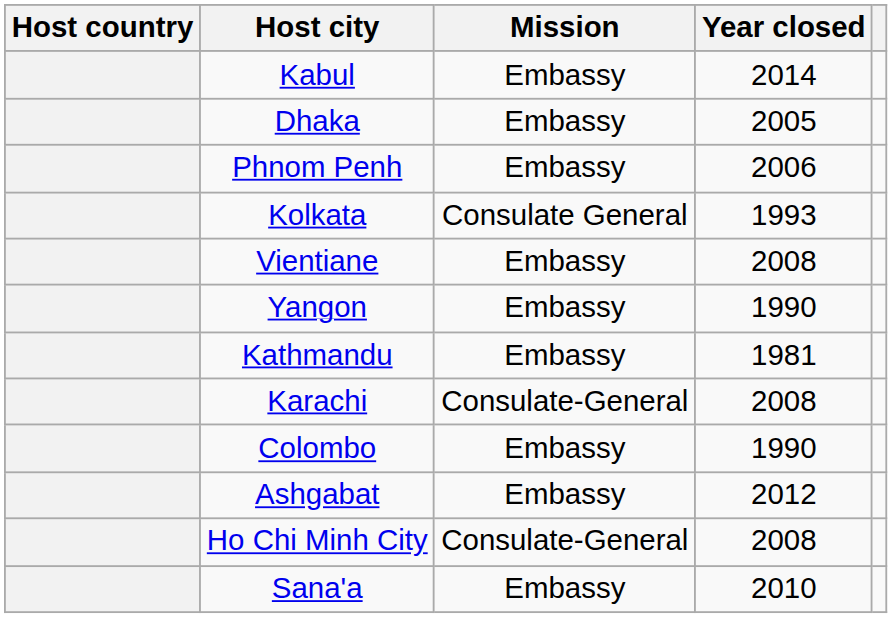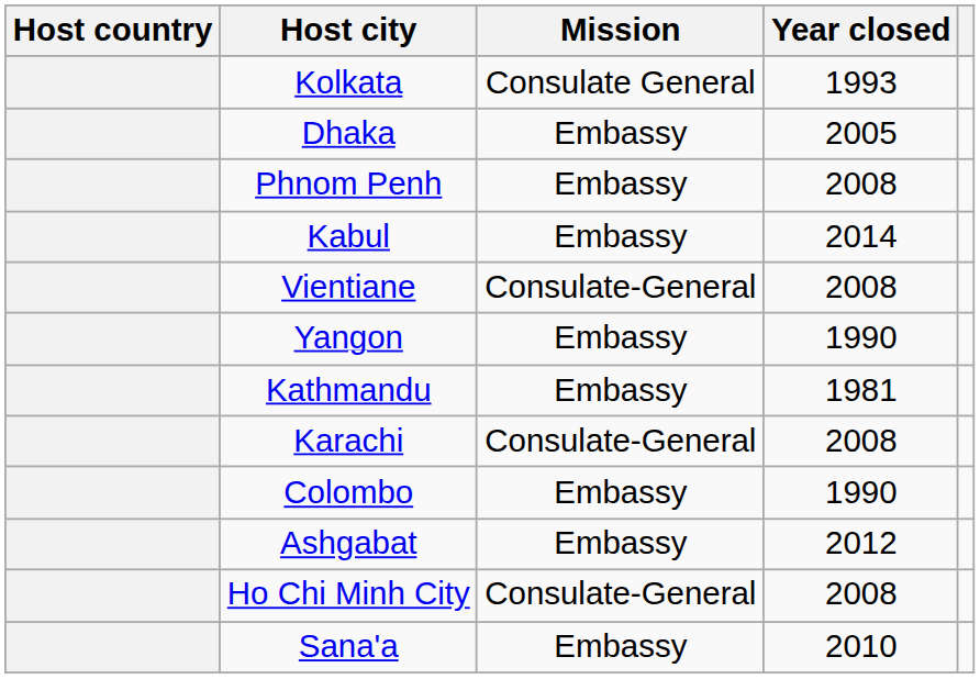 <table class="wikitable plainrowheaders" style="text-align:center;">
 <tr>
 <th scope="col">Host country</th>
 <th scope="col">Host city</th>
 <th scope="col">Mission</th>
 <th scope="col">Year closed</th>
 <th scope="col"></th>
 </tr>
 <tr>
 <th scope="row"></th>
-<td><a href='#'>Kabul</a></td>
-<td>Embassy</td>
-<td>2014</td>
+<td><a href='#'>Kolkata</a></td>
+<td>Consulate General</td>
+<td>1993</td>
 <td></td>
 </tr>
 <tr>
 <th scope="row"></th>
 <td><a href='#'>Dhaka</a></td>
 <td>Embassy</td>
 <td>2005</td>
 <td></td>
 </tr>
 <tr>
 <th scope="row"></th>
 <td><a href='#'>Phnom Penh</a></td>
 <td>Embassy</td>
-<td>2006</td>
+<td>2008</td>
 <td></td>
 </tr>
 <tr>
 <th scope="row"></th>
-<td><a href='#'>Kolkata</a></td>
-<td>Consulate General</td>
-<td>1993</td>
+<td><a href='#'>Kabul</a></td>
+<td>Embassy</td>
+<td>2014</td>
 <td></td>
 </tr>
 <tr>
 <th scope="row"></th>
 <td><a href='#'>Vientiane</a></td>
-<td>Embassy</td>
+<td>Consulate-General</td>
 <td>2008</td>
 <td></td>
 </tr>
 <tr>
 <th scope="row"></th>
 <td><a href='#'>Yangon</a></td>
 <td>Embassy</td>
 <td>1990</td>
 <td></td>
 </tr>
 <tr>
 <th scope="row"></th>
 <td><a href='#'>Kathmandu</a></td>
 <td>Embassy</td>
 <td>1981</td>
 <td></td>
 </tr>
 <tr>
 <th scope="row"></th>
 <td><a href='#'>Karachi</a></td>
 <td>Consulate-General</td>
 <td>2008</td>
 <td></td>
 </tr>
 <tr>
 <th scope="row"></th>
 <td><a href='#'>Colombo</a></td>
 <td>Embassy</td>
 <td>1990</td>
 <td></td>
 </tr>
 <tr>
 <th scope="row"></th>
 <td><a href='#'>Ashgabat</a></td>
 <td>Embassy</td>
 <td>2012</td>
 <td></td>
 </tr>
 <tr>
 <th scope="row"></th>
 <td><a href='#'>Ho Chi Minh City</a></td>
 <td>Consulate-General</td>
 <td>2008</td>
 <td></td>
 </tr>
 <tr>
 <th scope="row"></th>
 <td><a href='#'>Sana'a</a></td>
 <td>Embassy</td>
 <td>2010</td>
 <td></td>
 </tr>
 </table>
